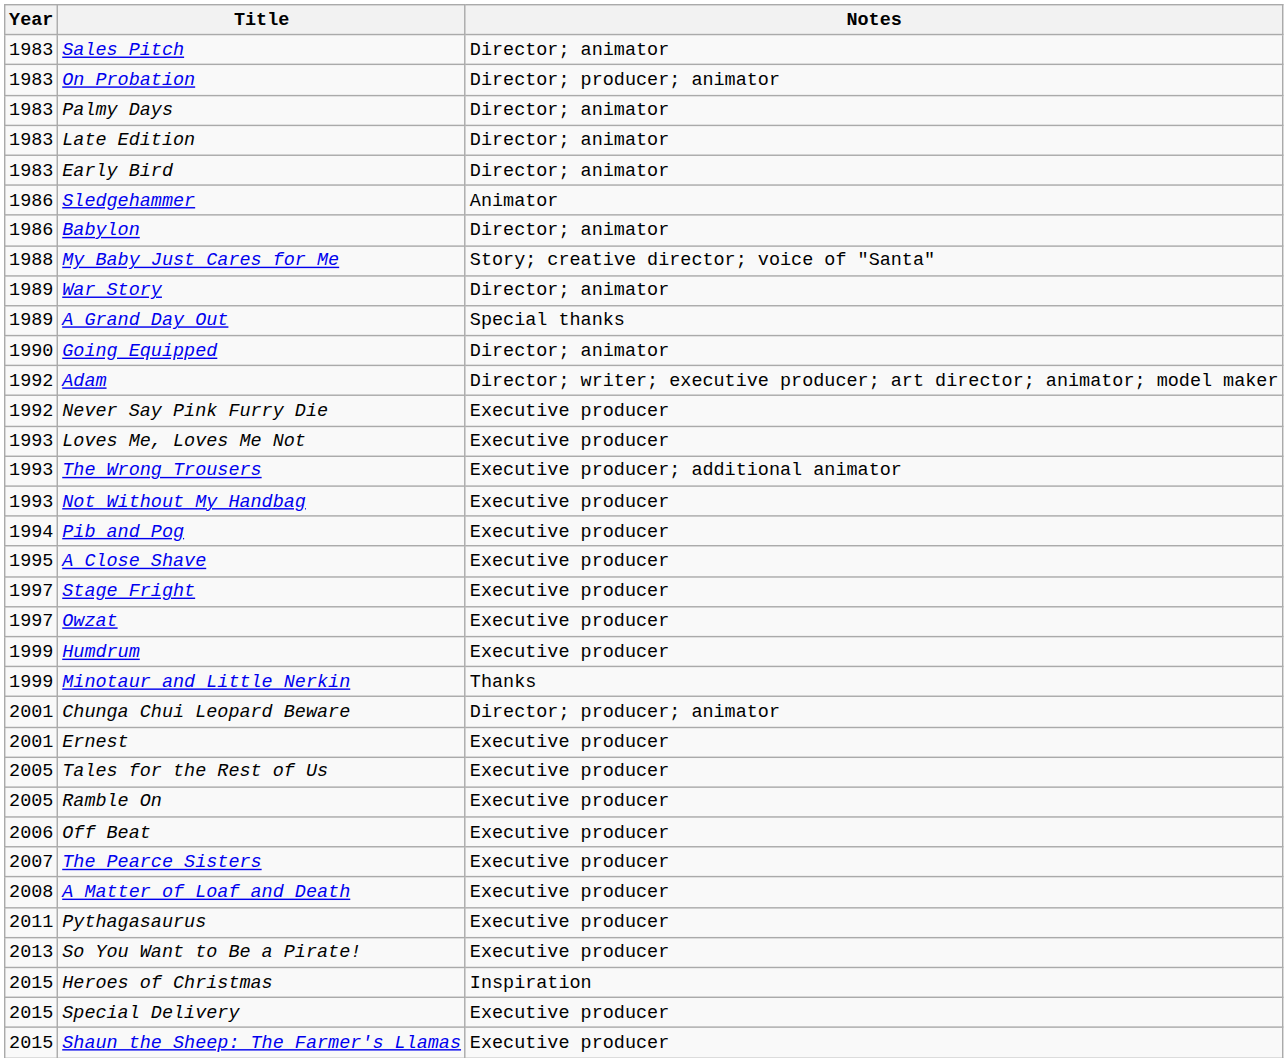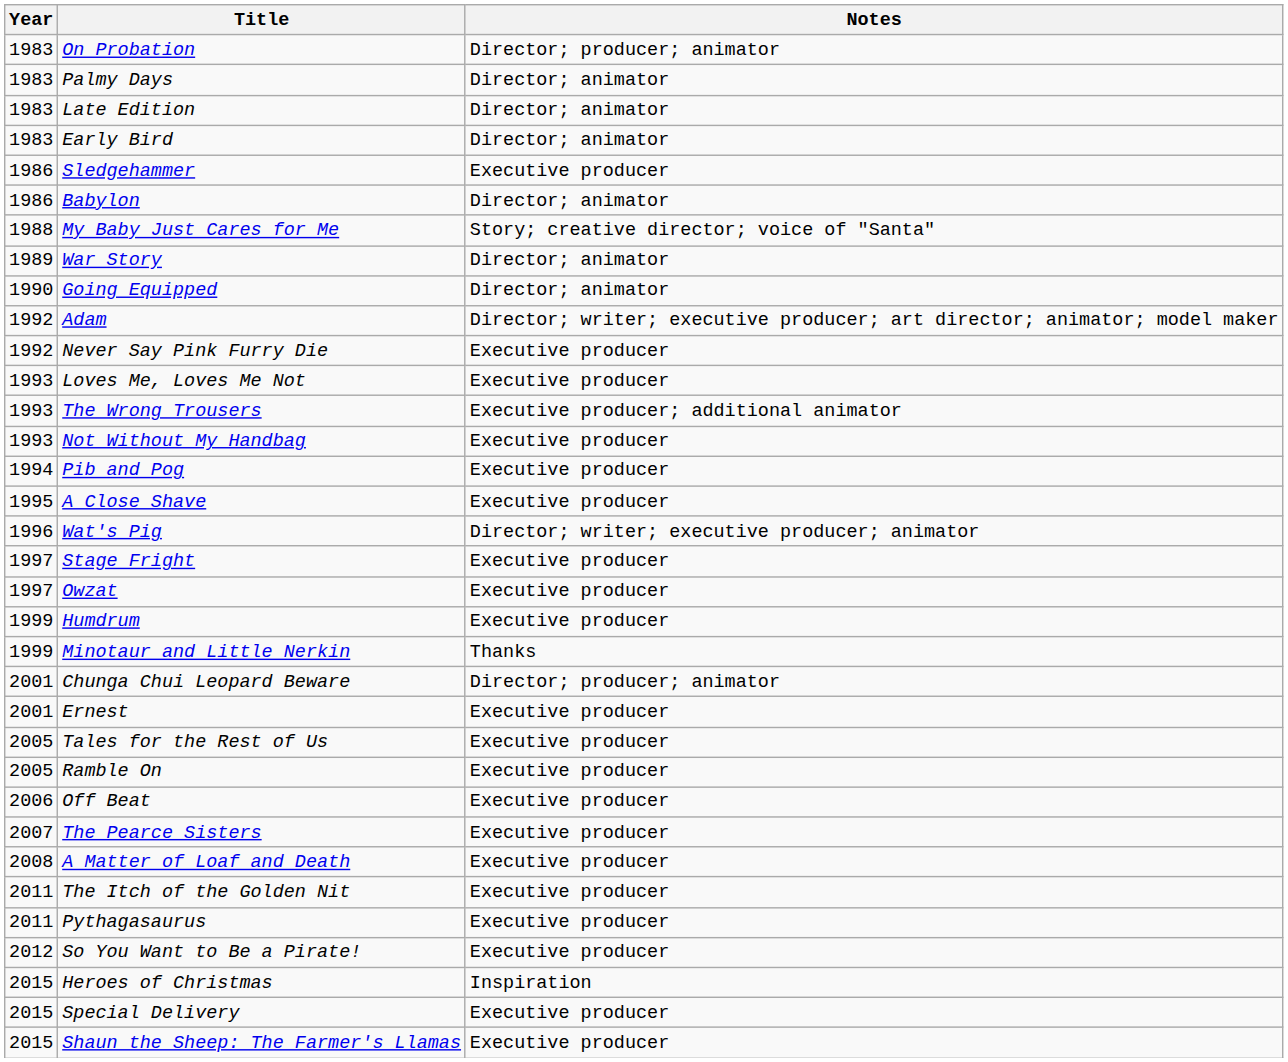 <table class="wikitable sortable">
 <tr>
 <th>Year</th>
 <th>Title</th>
 <th>Notes</th>
-</tr>
-<tr>
-<td>1983</td>
-<td><em><a href='#'>Sales Pitch</a></em></td>
-<td>Director; animator</td>
 </tr>
 <tr>
 <td>1983</td>
 <td><em><a href='#'>On Probation</a></em></td>
 <td>Director; producer; animator</td>
 </tr>
 <tr>
 <td>1983</td>
 <td><em>Palmy Days</em></td>
 <td>Director; animator</td>
 </tr>
 <tr>
 <td>1983</td>
 <td><em>Late Edition</em></td>
 <td>Director; animator</td>
 </tr>
 <tr>
 <td>1983</td>
 <td><em>Early Bird</em></td>
 <td>Director; animator</td>
 </tr>
 <tr>
 <td>1986</td>
 <td><em><a href='#'>Sledgehammer</a></em></td>
-<td>Animator</td>
+<td>Executive producer</td>
 </tr>
 <tr>
 <td>1986</td>
 <td><em><a href='#'>Babylon</a></em></td>
 <td>Director; animator</td>
 </tr>
 <tr>
 <td>1988</td>
 <td><em><a href='#'>My Baby Just Cares for Me</a></em></td>
 <td>Story; creative director; voice of "Santa"</td>
 </tr>
 <tr>
 <td>1989</td>
 <td><em><a href='#'>War Story</a></em></td>
 <td>Director; animator</td>
-</tr>
-<tr>
-<td>1989</td>
-<td><em><a href='#'>A Grand Day Out</a></em></td>
-<td>Special thanks</td>
 </tr>
 <tr>
 <td>1990</td>
 <td><em><a href='#'>Going Equipped</a></em></td>
 <td>Director; animator</td>
 </tr>
 <tr>
 <td>1992</td>
 <td><em><a href='#'>Adam</a></em></td>
 <td>Director; writer; executive producer; art director; animator; model maker</td>
 </tr>
 <tr>
 <td>1992</td>
 <td><em>Never Say Pink Furry Die</em></td>
 <td>Executive producer</td>
 </tr>
 <tr>
 <td>1993</td>
 <td><em>Loves Me, Loves Me Not</em></td>
 <td>Executive producer</td>
 </tr>
 <tr>
 <td>1993</td>
 <td><em><a href='#'>The Wrong Trousers</a></em></td>
 <td>Executive producer; additional animator</td>
 </tr>
 <tr>
 <td>1993</td>
 <td><em><a href='#'>Not Without My Handbag</a></em></td>
 <td>Executive producer</td>
 </tr>
 <tr>
 <td>1994</td>
 <td><em><a href='#'>Pib and Pog</a></em></td>
 <td>Executive producer</td>
 </tr>
 <tr>
 <td>1995</td>
 <td><em><a href='#'>A Close Shave</a></em></td>
 <td>Executive producer</td>
+</tr>
+<tr>
+<td>1996</td>
+<td><em><a href='#'>Wat's Pig</a></em></td>
+<td>Director; writer; executive producer; animator</td>
 </tr>
 <tr>
 <td>1997</td>
 <td><em><a href='#'>Stage Fright</a></em></td>
 <td>Executive producer</td>
 </tr>
 <tr>
 <td>1997</td>
 <td><em><a href='#'>Owzat</a></em></td>
 <td>Executive producer</td>
 </tr>
 <tr>
 <td>1999</td>
 <td><em><a href='#'>Humdrum</a></em></td>
 <td>Executive producer</td>
 </tr>
 <tr>
 <td>1999</td>
 <td><em><a href='#'>Minotaur and Little Nerkin</a></em></td>
 <td>Thanks</td>
 </tr>
 <tr>
 <td>2001</td>
 <td><em>Chunga Chui Leopard Beware</em></td>
 <td>Director; producer; animator</td>
 </tr>
 <tr>
 <td>2001</td>
 <td><em>Ernest</em></td>
 <td>Executive producer</td>
 </tr>
 <tr>
 <td>2005</td>
 <td><em>Tales for the Rest of Us</em></td>
 <td>Executive producer</td>
 </tr>
 <tr>
 <td>2005</td>
 <td><em>Ramble On</em></td>
 <td>Executive producer</td>
 </tr>
 <tr>
 <td>2006</td>
 <td><em>Off Beat</em></td>
 <td>Executive producer</td>
 </tr>
 <tr>
 <td>2007</td>
 <td><em><a href='#'>The Pearce Sisters</a></em></td>
 <td>Executive producer</td>
 </tr>
 <tr>
 <td>2008</td>
 <td><em><a href='#'>A Matter of Loaf and Death</a></em></td>
 <td>Executive producer</td>
 </tr>
 <tr>
 <td>2011</td>
+<td><em>The Itch of the Golden Nit</em></td>
+<td>Executive producer</td>
+</tr>
+<tr>
+<td>2011</td>
 <td><em>Pythagasaurus</em></td>
 <td>Executive producer</td>
 </tr>
 <tr>
-<td>2013</td>
+<td>2012</td>
 <td><em>So You Want to Be a Pirate!</em></td>
 <td>Executive producer</td>
 </tr>
 <tr>
 <td>2015</td>
 <td><em>Heroes of Christmas</em></td>
 <td>Inspiration</td>
 </tr>
 <tr>
 <td>2015</td>
 <td><em>Special Delivery</em></td>
 <td>Executive producer</td>
 </tr>
 <tr>
 <td>2015</td>
 <td><em><a href='#'>Shaun the Sheep: The Farmer's Llamas</a></em></td>
 <td>Executive producer</td>
 </tr>
 </table>
